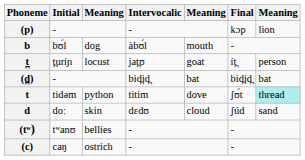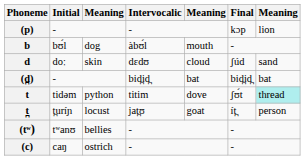 <table class="wikitable">
 <tr>
 <th>Phoneme</th>
 <th>Initial</th>
 <th>Meaning</th>
 <th>Intervocalic</th>
 <th>Meaning</th>
 <th>Final</th>
 <th>Meaning</th>
 </tr>
 <tr>
 <th>(p)</th>
 <td colspan="2">-</td>
 <td colspan="2">-</td>
 <td>kɔp</td>
 <td>lion</td>
 </tr>
 <tr>
 <th>b</th>
 <td>bʊ́l</td>
 <td>dog</td>
 <td>àbʊ́l</td>
 <td>mouth</td>
 <td colspan="2">-</td>
 </tr>
 <tr>
-<th>t̪</th>
-<td>t̪uríɲ</td>
-<td>locust</td>
-<td>jat̪ʊ</td>
-<td>goat</td>
-<td>ít̪</td>
-<td>person</td>
+<th>d</th>
+<td>doː</td>
+<td>skin</td>
+<td>dɛdʊ</td>
+<td>cloud</td>
+<td>ʃúd</td>
+<td>sand</td>
 </tr>
 <tr>
 <th>(d̪)</th>
 <td colspan="2">-</td>
 <td>bid̪id̪</td>
 <td>bat</td>
 <td>bid̪id̪</td>
 <td>bat</td>
 </tr>
 <tr>
 <th>t</th>
 <td>tidəm</td>
 <td>python</td>
 <td>titim</td>
 <td>dove</td>
 <td>ʃʊ́t</td>
 <td style="background: paleturquoise;">thread</td>
 </tr>
 <tr>
-<th>d</th>
-<td>doː</td>
-<td>skin</td>
-<td>dɛdʊ</td>
-<td>cloud</td>
-<td>ʃúd</td>
-<td>sand</td>
+<th>t̪</th>
+<td>t̪uríɲ</td>
+<td>locust</td>
+<td>jat̪ʊ</td>
+<td>goat</td>
+<td>ít̪</td>
+<td>person</td>
 </tr>
 <tr>
 <th>(tʷ<big>)</big></th>
 <td>tʷanʊ</td>
 <td>bellies</td>
 <td colspan="2">-</td>
 <td colspan="2">-</td>
 </tr>
 <tr>
 <th>(c)</th>
 <td>caŋ</td>
 <td>ostrich</td>
 <td colspan="2">-</td>
 <td colspan="2">-</td>
 </tr>
 </table>
